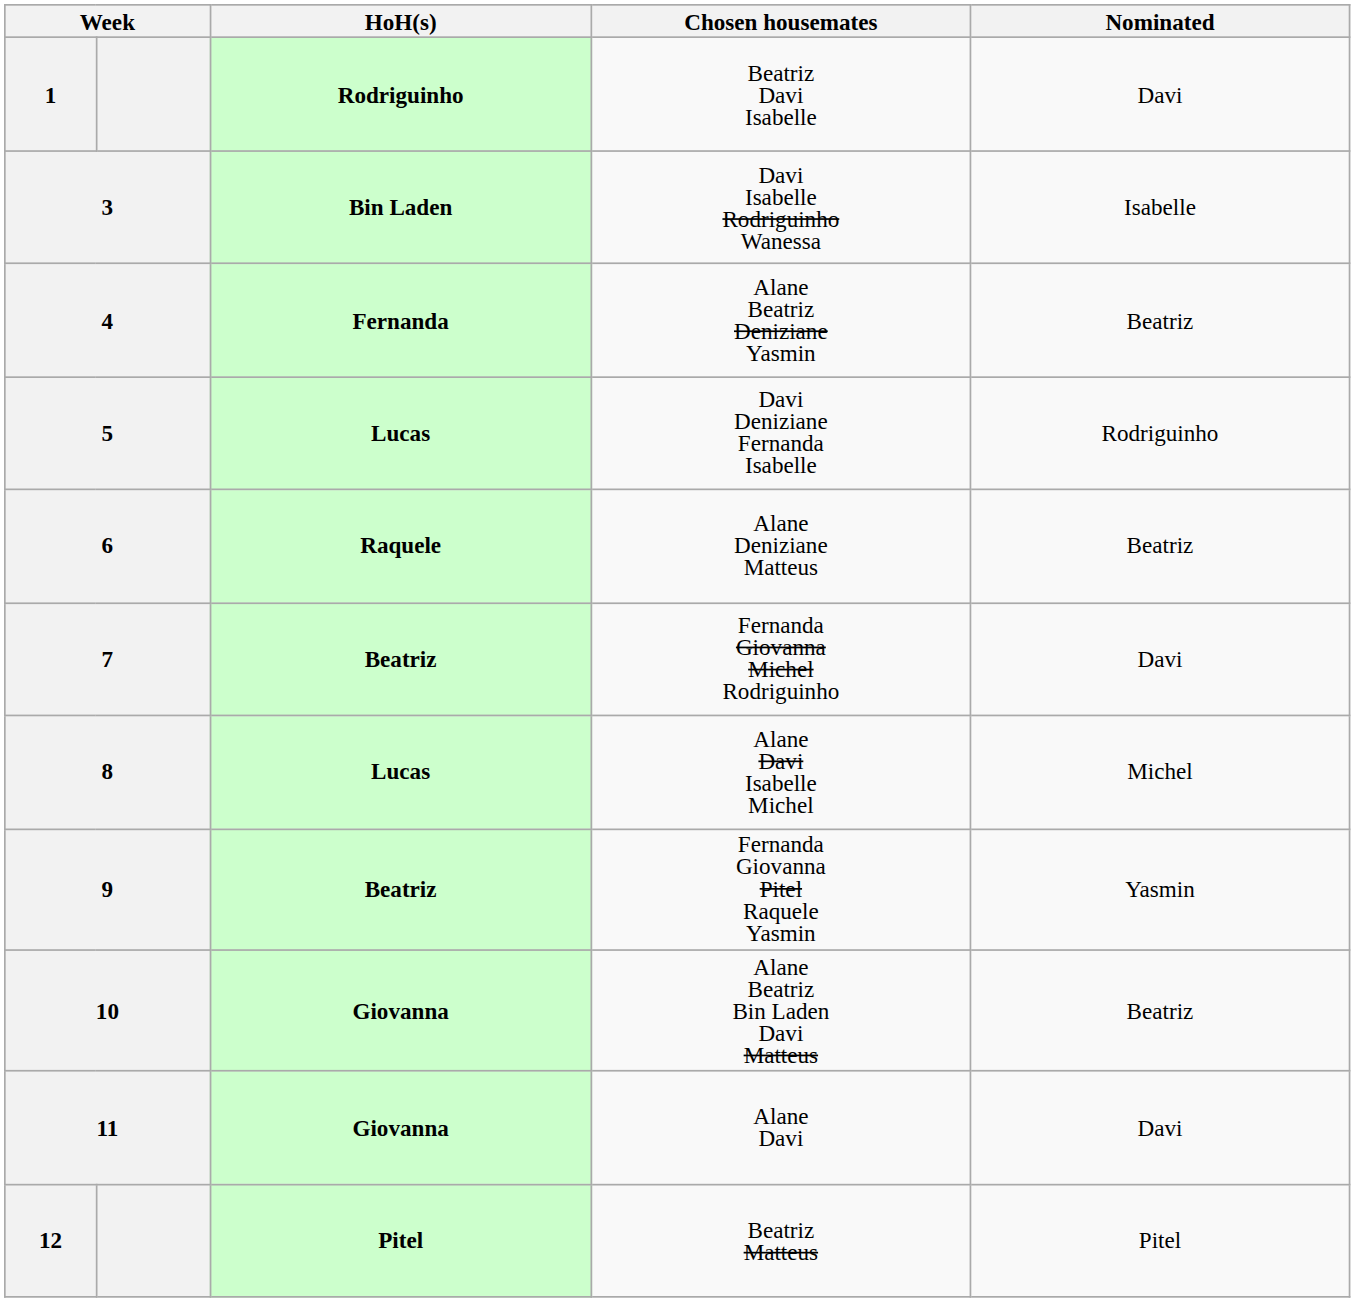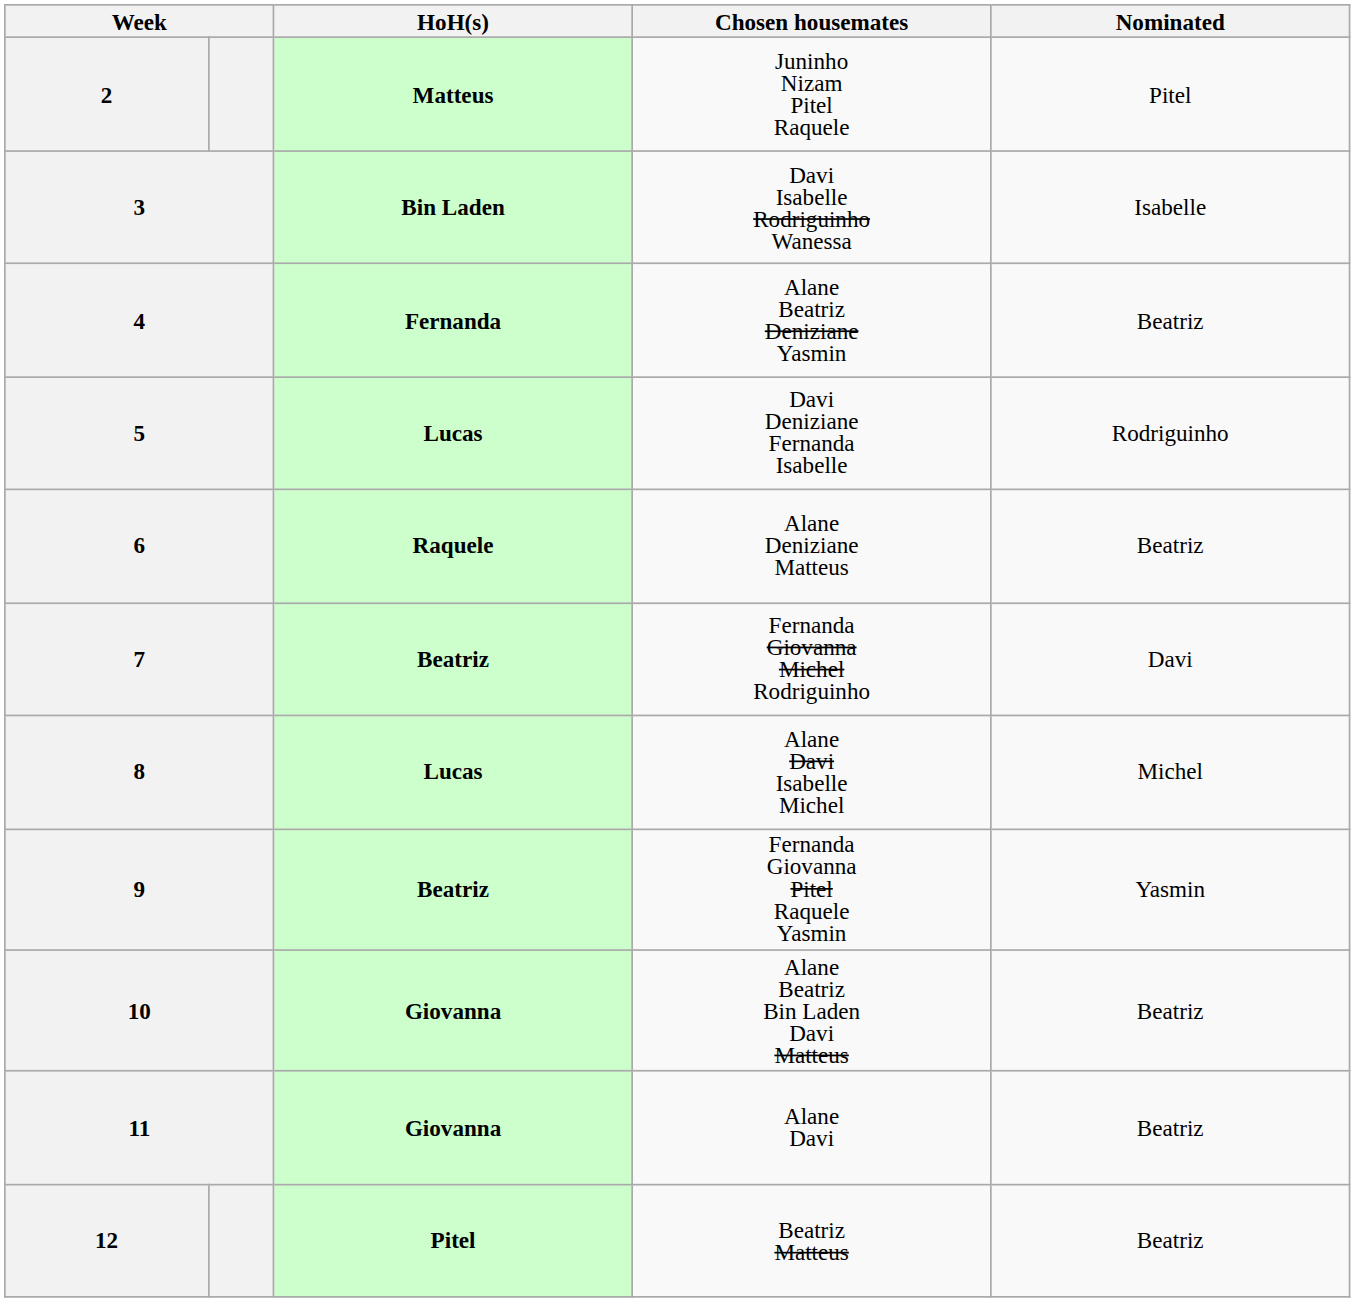 <table class="wikitable" style="width:50%; text-align:center; font-size:85%; line-height:13px;">
 <tr>
 <th width="07.5%" colspan=2>Week</th>
 <th width="10.00%">HoH(s)</th>
 <th width="10.00%">Chosen housemates</th>
 <th width="10.00%">Nominated</th>
 </tr>
 <tr>
-<th width="2.0%">1</th>
-<th width="3.0%"></th>
-<td bgcolor=CCFFCC><strong>Rodriguinho</strong></td>
-<td style="height:060px">Beatriz<br>Davi<br>Isabelle</td>
-<td>Davi</td>
+<th>2</th>
+<th></th>
+<td bgcolor=CCFFCC><strong>Matteus</strong></td>
+<td style="height:060px">Juninho<br>Nizam<br>Pitel<br>Raquele</td>
+<td>Pitel</td>
 </tr>
 <tr>
 <th colspan=2>3</th>
 <td bgcolor=CCFFCC><strong>Bin Laden</strong></td>
 <td style="height:060px">Davi<br>Isabelle<br><s>Rodriguinho</s><br>Wanessa</td>
 <td>Isabelle</td>
 </tr>
 <tr>
 <th colspan=2>4</th>
 <td bgcolor=CCFFCC><strong>Fernanda</strong></td>
 <td style="height:060px">Alane<br>Beatriz<br><s>Deniziane</s><br>Yasmin</td>
 <td>Beatriz</td>
 </tr>
 <tr>
 <th colspan=2>5</th>
 <td bgcolor=CCFFCC><strong>Lucas</strong></td>
 <td style="height:060px">Davi<br>Deniziane<br>Fernanda<br>Isabelle</td>
 <td>Rodriguinho</td>
 </tr>
 <tr>
 <th colspan=2>6</th>
 <td bgcolor=CCFFCC><strong>Raquele</strong></td>
 <td style="height:060px">Alane<br>Deniziane<br>Matteus</td>
 <td>Beatriz</td>
 </tr>
 <tr>
 <th colspan=2>7</th>
 <td bgcolor=CCFFCC><strong>Beatriz</strong></td>
 <td style="height:060px">Fernanda<br><s>Giovanna</s><br><s>Michel</s><br>Rodriguinho</td>
 <td>Davi</td>
 </tr>
 <tr>
 <th colspan=2>8</th>
 <td bgcolor=CCFFCC><strong>Lucas</strong></td>
 <td style="height:060px">Alane<br><s>Davi</s><br>Isabelle<br>Michel</td>
 <td>Michel</td>
 </tr>
 <tr>
 <th colspan=2>9</th>
 <td bgcolor=CCFFCC><strong>Beatriz</strong></td>
 <td style="height:060px">Fernanda<br>Giovanna<br><s>Pitel</s><br>Raquele<br>Yasmin</td>
 <td>Yasmin</td>
 </tr>
 <tr>
 <th colspan=2>10</th>
 <td bgcolor=CCFFCC><strong>Giovanna</strong></td>
 <td style="height:060px">Alane<br>Beatriz<br>Bin Laden<br>Davi<br><s>Matteus</s></td>
 <td>Beatriz</td>
 </tr>
 <tr>
 <th colspan=2>11</th>
 <td bgcolor=CCFFCC><strong>Giovanna</strong></td>
 <td style="height:060px">Alane<br>Davi</td>
-<td>Davi</td>
+<td>Beatriz</td>
 </tr>
 <tr>
 <th>12</th>
 <th></th>
 <td bgcolor=CCFFCC><strong>Pitel</strong></td>
 <td style="height:060px">Beatriz<br><s>Matteus</s></td>
-<td>Pitel</td>
+<td>Beatriz</td>
 </tr>
 </table>
